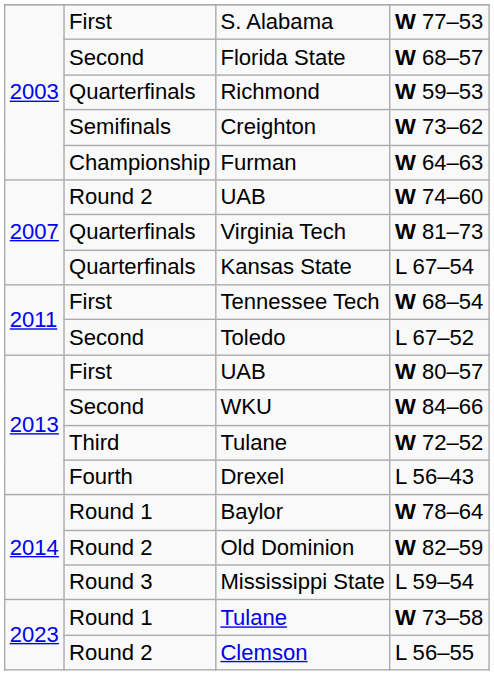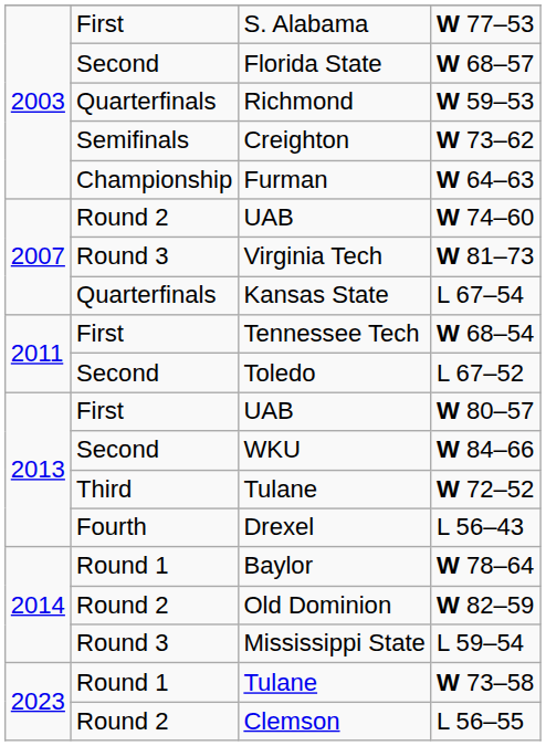 <table class="wikitable">
 <tr>
 </tr>
 <tr>
 <td rowspan="5"><a href='#'>2003</a></td>
 <td>First</td>
 <td>S. Alabama</td>
 <td><strong>W</strong> 77–53</td>
 </tr>
 <tr>
 <td>Second</td>
 <td>Florida State</td>
 <td><strong>W</strong> 68–57</td>
 </tr>
 <tr>
 <td>Quarterfinals</td>
 <td>Richmond</td>
 <td><strong>W</strong> 59–53</td>
 </tr>
 <tr>
 <td>Semifinals</td>
 <td>Creighton</td>
 <td><strong>W</strong> 73–62</td>
 </tr>
 <tr>
 <td>Championship</td>
 <td>Furman</td>
 <td><strong>W</strong> 64–63</td>
 </tr>
 <tr>
 <td rowspan="3"><a href='#'>2007</a></td>
 <td>Round 2</td>
 <td>UAB</td>
 <td><strong>W</strong> 74–60</td>
 </tr>
 <tr>
-<td>Quarterfinals</td>
+<td>Round 3</td>
 <td>Virginia  Tech</td>
 <td><strong>W</strong> 81–73</td>
 </tr>
 <tr>
 <td>Quarterfinals</td>
 <td>Kansas State</td>
 <td>L 67–54</td>
 </tr>
 <tr>
 <td rowspan="2"><a href='#'>2011</a></td>
 <td>First</td>
 <td>Tennessee Tech</td>
 <td><strong>W</strong> 68–54</td>
 </tr>
 <tr>
 <td>Second</td>
 <td>Toledo</td>
 <td>L 67–52</td>
 </tr>
 <tr>
 <td rowspan="4"><a href='#'>2013</a></td>
 <td>First</td>
 <td>UAB</td>
 <td><strong>W</strong> 80–57</td>
 </tr>
 <tr>
 <td>Second</td>
 <td>WKU</td>
 <td><strong>W</strong> 84–66</td>
 </tr>
 <tr>
 <td>Third</td>
 <td>Tulane</td>
 <td><strong>W</strong> 72–52</td>
 </tr>
 <tr>
 <td>Fourth</td>
 <td>Drexel</td>
 <td>L 56–43</td>
 </tr>
 <tr>
 <td rowspan="3"><a href='#'>2014</a></td>
 <td>Round 1</td>
 <td>Baylor</td>
 <td><strong>W</strong> 78–64</td>
 </tr>
 <tr>
 <td>Round 2</td>
 <td>Old  Dominion</td>
 <td><strong>W</strong> 82–59</td>
 </tr>
 <tr>
 <td>Round 3</td>
 <td>Mississippi State</td>
 <td>L 59–54</td>
 </tr>
 <tr>
 <td rowspan="2"><a href='#'>2023</a></td>
 <td>Round 1</td>
 <td><a href='#'>Tulane</a></td>
 <td><strong>W</strong> 73–58</td>
 </tr>
 <tr>
 <td>Round 2</td>
 <td><a href='#'>Clemson</a></td>
 <td>L 56–55</td>
 </tr>
 </table>
